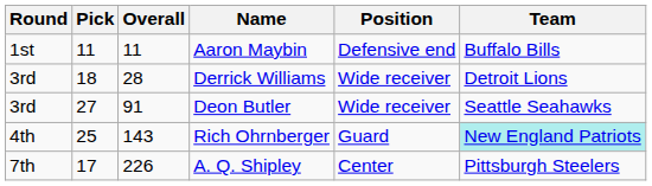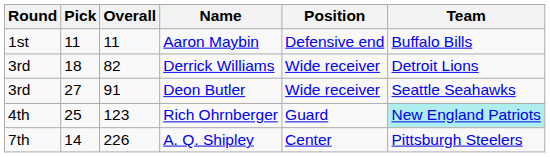 <table class="wikitable">
 <tr>
 <th>Round</th>
 <th>Pick</th>
 <th>Overall</th>
 <th>Name</th>
 <th>Position</th>
 <th>Team</th>
 </tr>
 <tr>
 <td>1st</td>
 <td>11</td>
 <td>11</td>
 <td><a href='#'>Aaron Maybin</a></td>
 <td><a href='#'>Defensive end</a></td>
 <td><a href='#'>Buffalo Bills</a></td>
 </tr>
 <tr>
 <td>3rd</td>
 <td>18</td>
-<td>28</td>
+<td>82</td>
 <td><a href='#'>Derrick Williams</a></td>
 <td><a href='#'>Wide receiver</a></td>
 <td><a href='#'>Detroit Lions</a></td>
 </tr>
 <tr>
 <td>3rd</td>
 <td>27</td>
 <td>91</td>
 <td><a href='#'>Deon Butler</a></td>
 <td><a href='#'>Wide receiver</a></td>
 <td><a href='#'>Seattle Seahawks</a></td>
 </tr>
 <tr>
 <td>4th</td>
 <td>25</td>
-<td>143</td>
+<td>123</td>
 <td><a href='#'>Rich Ohrnberger</a></td>
 <td><a href='#'>Guard</a></td>
 <td style="background: paleturquoise;"><a href='#'>New England Patriots</a></td>
 </tr>
 <tr>
 <td>7th</td>
-<td>17</td>
+<td>14</td>
 <td>226</td>
 <td><a href='#'>A. Q. Shipley</a></td>
 <td><a href='#'>Center</a></td>
 <td><a href='#'>Pittsburgh Steelers</a></td>
 </tr>
 </table>
